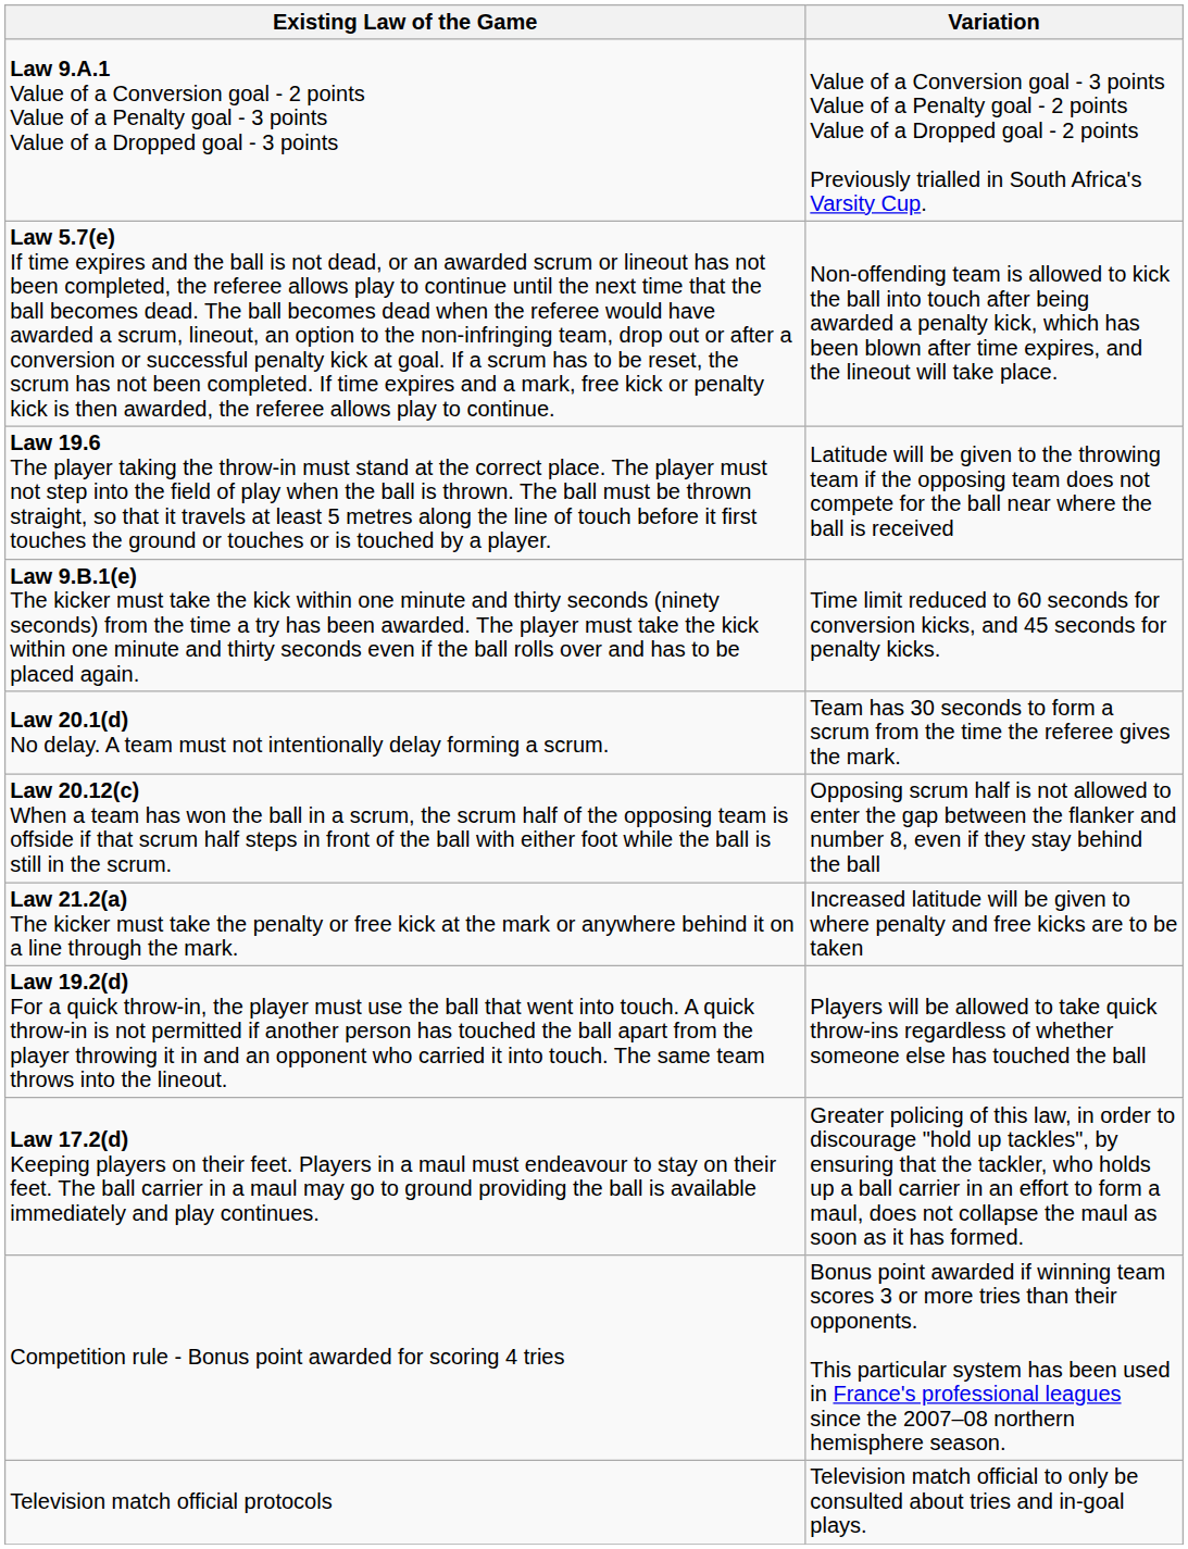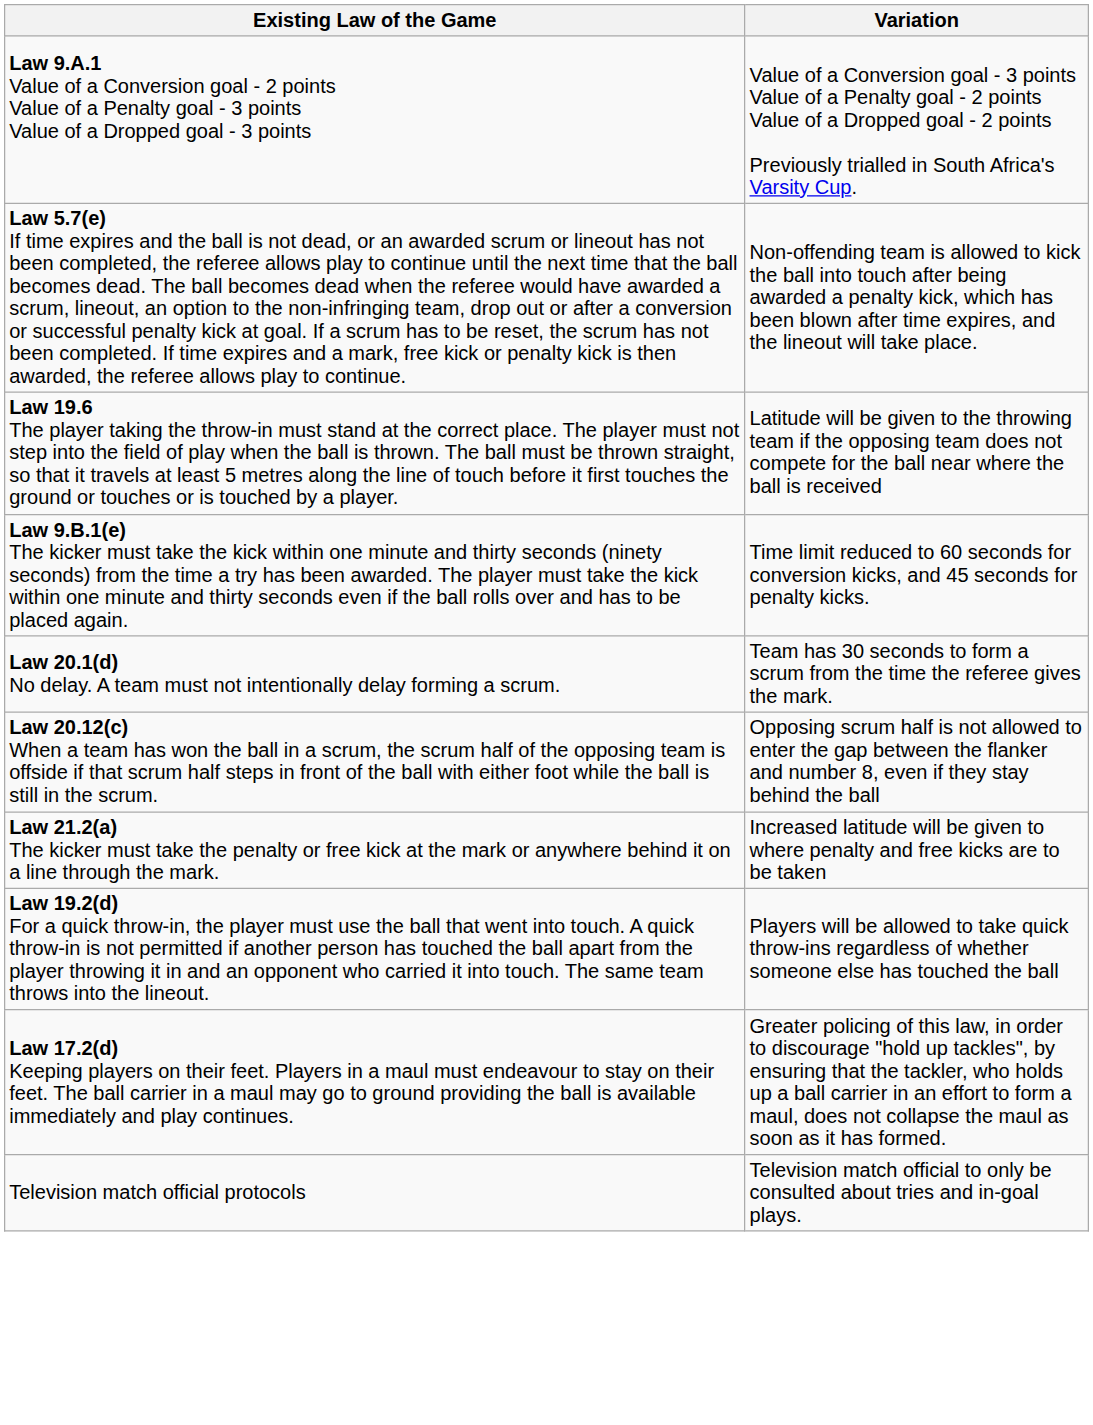 <table class="wikitable">
 <tr>
 <th>Existing Law of the Game</th>
 <th>Variation</th>
 </tr>
 <tr>
 <td><strong>Law 9.A.1</strong><br>Value of a Conversion goal - 2 points<br>Value of a Penalty goal - 3 points<br>Value of a Dropped goal - 3 points<br><br><br></td>
 <td><br>Value of a Conversion goal - 3 points<br>Value of a Penalty goal - 2 points<br>Value of a Dropped goal - 2 points<br><br>Previously trialled in South Africa's <a href='#'>Varsity Cup</a>.</td>
 </tr>
 <tr>
 <td><strong>Law 5.7(e)</strong><br>If time expires and the ball is not dead, or an awarded scrum or lineout has not been completed, the referee allows play to continue until the next time that the ball becomes dead. The ball becomes dead when the referee would have awarded a scrum, lineout, an option to the non-infringing team, drop out or after a conversion or successful penalty kick at goal. If a scrum has to be reset, the scrum has not been completed. If time expires and a mark, free kick or penalty kick is then awarded, the referee allows play to continue.</td>
 <td>Non-offending team is allowed to kick the ball into touch after being awarded a penalty kick, which has been blown after time expires, and the lineout will take place.</td>
 </tr>
 <tr>
 <td><strong>Law 19.6</strong><br>The player taking the throw-in must stand at the correct place. The player must not step into the field of play when the ball is thrown. The ball must be thrown straight, so that it travels at least 5 metres along the line of touch before it first touches the ground or touches or is touched by a player.</td>
 <td>Latitude will be given to the throwing team if the opposing team does not compete for the ball near where the ball is received</td>
 </tr>
 <tr>
 <td><strong>Law 9.B.1(e)</strong><br>The kicker must take the kick within one minute and thirty seconds (ninety seconds) from the time a try has been awarded. The player must take the kick within one minute and thirty seconds even if the ball rolls over and has to be placed again.</td>
 <td>Time limit reduced to 60 seconds for conversion kicks, and 45 seconds for penalty kicks.</td>
 </tr>
 <tr>
 <td><strong>Law 20.1(d)</strong><br>No delay. A team must not intentionally delay forming a scrum.</td>
 <td>Team has 30 seconds to form a scrum from the time the referee gives the mark.</td>
 </tr>
 <tr>
 <td><strong>Law 20.12(c)</strong><br>When a team has won the ball in a scrum, the scrum half of the opposing team is offside if that scrum half steps in front of the ball with either foot while the ball is still in the scrum.</td>
 <td>Opposing scrum half is not allowed to enter the gap between the flanker and number 8, even if they stay behind the ball</td>
 </tr>
 <tr>
 <td><strong>Law 21.2(a)</strong><br>The kicker must take the penalty or free kick at the mark or anywhere behind it on a line through the mark.</td>
 <td>Increased latitude will be given to where penalty and free kicks are to be taken</td>
 </tr>
 <tr>
 <td><strong>Law 19.2(d)</strong><br>For a quick throw-in, the player must use the ball that went into touch. A quick throw-in is not permitted if another person has touched the ball apart from the player throwing it in and an opponent who carried it into touch. The same team throws into the lineout.</td>
 <td>Players will be allowed to take quick throw-ins regardless of whether someone else has touched the ball</td>
 </tr>
 <tr>
 <td><strong>Law 17.2(d)</strong><br>Keeping players on their feet. Players in a maul must endeavour to stay on their feet. The ball carrier in a maul may go to ground providing the ball is available immediately and play continues.</td>
 <td>Greater policing of this law, in order to discourage "hold up tackles", by ensuring that the tackler, who holds up a ball carrier in an effort to form a maul, does not collapse the maul as soon as it has formed.</td>
 </tr>
 <tr>
-<td>Competition rule - Bonus point awarded for scoring 4 tries</td>
-<td>Bonus point awarded if winning team scores 3 or more tries than their opponents.<br><br>This particular system has been used in <a href='#'>France's professional leagues</a> since the 2007–08 northern hemisphere season.</td>
-</tr>
-<tr>
 <td>Television match official protocols</td>
 <td>Television match official to only be consulted about tries and in-goal plays.</td>
 </tr>
 </table>
